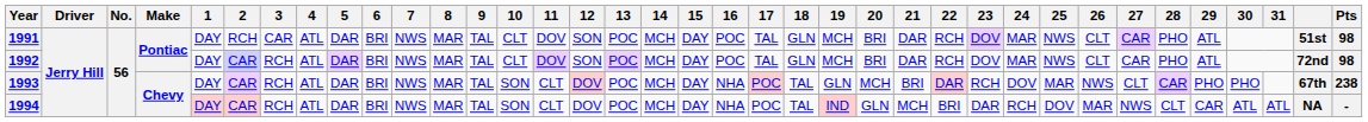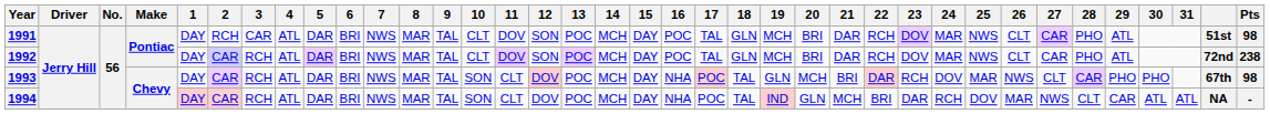 <table class="wikitable" style="text-align:center; font-size:75%">
 <tr>
 <th>Year</th>
 <th>Driver</th>
 <th>No.</th>
 <th>Make</th>
 <th>1</th>
 <th>2</th>
 <th>3</th>
 <th>4</th>
 <th>5</th>
 <th>6</th>
 <th>7</th>
 <th>8</th>
 <th>9</th>
 <th>10</th>
 <th>11</th>
 <th>12</th>
 <th>13</th>
 <th>14</th>
 <th>15</th>
 <th>16</th>
 <th>17</th>
 <th>18</th>
 <th>19</th>
 <th>20</th>
 <th>21</th>
 <th>22</th>
 <th>23</th>
 <th>24</th>
 <th>25</th>
 <th>26</th>
 <th>27</th>
 <th>28</th>
 <th>29</th>
 <th>30</th>
 <th>31</th>
 <th></th>
 <th>Pts</th>
 </tr>
 <tr>
 <th><a href='#'>1991</a></th>
 <th rowspan=4><a href='#'>Jerry Hill</a></th>
 <th rowspan=4>56</th>
 <th rowspan=2><a href='#'>Pontiac</a></th>
 <td><a href='#'>DAY</a></td>
 <td><a href='#'>RCH</a></td>
 <td><a href='#'>CAR</a></td>
 <td><a href='#'>ATL</a></td>
 <td><a href='#'>DAR</a></td>
 <td><a href='#'>BRI</a></td>
 <td><a href='#'>NWS</a></td>
 <td><a href='#'>MAR</a></td>
 <td><a href='#'>TAL</a></td>
 <td><a href='#'>CLT</a></td>
 <td><a href='#'>DOV</a></td>
 <td><a href='#'>SON</a></td>
 <td><a href='#'>POC</a></td>
 <td><a href='#'>MCH</a></td>
 <td><a href='#'>DAY</a></td>
 <td><a href='#'>POC</a></td>
 <td><a href='#'>TAL</a></td>
 <td><a href='#'>GLN</a></td>
 <td><a href='#'>MCH</a></td>
 <td><a href='#'>BRI</a></td>
 <td><a href='#'>DAR</a></td>
 <td><a href='#'>RCH</a></td>
 <td style="Background:#EFCFFF;"><a href='#'>DOV</a><br></td>
 <td><a href='#'>MAR</a></td>
 <td><a href='#'>NWS</a></td>
 <td><a href='#'>CLT</a></td>
 <td style="Background:#EFCFFF;"><a href='#'>CAR</a><br></td>
 <td><a href='#'>PHO</a></td>
 <td><a href='#'>ATL</a></td>
 <td colspan=2></td>
 <th>51st</th>
 <th>98</th>
 </tr>
 <tr>
 <th><a href='#'>1992</a></th>
 <td><a href='#'>DAY</a></td>
 <td style="Background:#CFCFFF;"><a href='#'>CAR</a><br></td>
 <td><a href='#'>RCH</a></td>
 <td><a href='#'>ATL</a></td>
 <td style="Background:#EFCFFF;"><a href='#'>DAR</a><br></td>
 <td><a href='#'>BRI</a></td>
 <td><a href='#'>NWS</a></td>
 <td><a href='#'>MAR</a></td>
 <td><a href='#'>TAL</a></td>
 <td><a href='#'>CLT</a></td>
 <td style="Background:#EFCFFF;"><a href='#'>DOV</a><br></td>
 <td><a href='#'>SON</a></td>
 <td style="Background:#EFCFFF;"><a href='#'>POC</a><br></td>
 <td><a href='#'>MCH</a></td>
 <td><a href='#'>DAY</a></td>
 <td><a href='#'>POC</a></td>
 <td><a href='#'>TAL</a></td>
 <td><a href='#'>GLN</a></td>
 <td><a href='#'>MCH</a></td>
 <td><a href='#'>BRI</a></td>
 <td><a href='#'>DAR</a></td>
 <td><a href='#'>RCH</a></td>
 <td><a href='#'>DOV</a></td>
 <td><a href='#'>MAR</a></td>
 <td><a href='#'>NWS</a></td>
 <td><a href='#'>CLT</a></td>
 <td><a href='#'>CAR</a></td>
 <td><a href='#'>PHO</a></td>
 <td><a href='#'>ATL</a></td>
 <td colspan=2></td>
 <th>72nd</th>
-<th>98</th>
+<th>238</th>
 </tr>
 <tr>
 <th><a href='#'>1993</a></th>
 <th rowspan=2><a href='#'>Chevy</a></th>
 <td><a href='#'>DAY</a></td>
 <td style="Background:#EFCFFF;"><a href='#'>CAR</a><br></td>
 <td><a href='#'>RCH</a></td>
 <td><a href='#'>ATL</a></td>
 <td><a href='#'>DAR</a></td>
 <td><a href='#'>BRI</a></td>
 <td><a href='#'>NWS</a></td>
 <td><a href='#'>MAR</a></td>
 <td><a href='#'>TAL</a></td>
 <td><a href='#'>SON</a></td>
 <td><a href='#'>CLT</a></td>
 <td style="Background:#FFCFCF;"><a href='#'>DOV</a><br></td>
 <td><a href='#'>POC</a></td>
 <td><a href='#'>MCH</a></td>
 <td><a href='#'>DAY</a></td>
 <td><a href='#'>NHA</a></td>
 <td style="Background:#FFCFCF;"><a href='#'>POC</a><br></td>
 <td><a href='#'>TAL</a></td>
 <td><a href='#'>GLN</a></td>
 <td><a href='#'>MCH</a></td>
 <td><a href='#'>BRI</a></td>
 <td style="Background:#FFCFCF;"><a href='#'>DAR</a><br></td>
 <td><a href='#'>RCH</a></td>
 <td><a href='#'>DOV</a></td>
 <td><a href='#'>MAR</a></td>
 <td><a href='#'>NWS</a></td>
 <td><a href='#'>CLT</a></td>
 <td style="Background:#EFCFFF;"><a href='#'>CAR</a><br></td>
 <td><a href='#'>PHO</a></td>
 <td><a href='#'>PHO</a></td>
 <td></td>
 <th>67th</th>
-<th>238</th>
+<th>98</th>
 </tr>
 <tr>
 <th><a href='#'>1994</a></th>
 <td style="Background:#FFCFCF;"><a href='#'>DAY</a><br></td>
 <td style="Background:#FFCFCF;"><a href='#'>CAR</a><br></td>
 <td><a href='#'>RCH</a></td>
 <td><a href='#'>ATL</a></td>
 <td><a href='#'>DAR</a></td>
 <td><a href='#'>BRI</a></td>
 <td><a href='#'>NWS</a></td>
 <td><a href='#'>MAR</a></td>
 <td><a href='#'>TAL</a></td>
 <td><a href='#'>SON</a></td>
 <td><a href='#'>CLT</a></td>
 <td><a href='#'>DOV</a></td>
 <td><a href='#'>POC</a></td>
 <td><a href='#'>MCH</a></td>
 <td><a href='#'>DAY</a></td>
 <td><a href='#'>NHA</a></td>
 <td><a href='#'>POC</a></td>
 <td><a href='#'>TAL</a></td>
 <td style="Background:#FFCFCF;"><a href='#'>IND</a><br></td>
 <td><a href='#'>GLN</a></td>
 <td><a href='#'>MCH</a></td>
 <td><a href='#'>BRI</a></td>
 <td><a href='#'>DAR</a></td>
 <td><a href='#'>RCH</a></td>
 <td><a href='#'>DOV</a></td>
 <td><a href='#'>MAR</a></td>
 <td><a href='#'>NWS</a></td>
 <td><a href='#'>CLT</a></td>
 <td><a href='#'>CAR</a></td>
 <td><a href='#'>ATL</a></td>
 <td><a href='#'>ATL</a></td>
 <th>NA</th>
 <th>-</th>
 </tr>
 </table>
